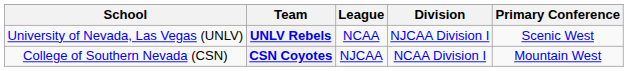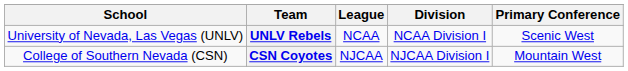 <table class="wikitable" style="font-size: 90%;" |>
 <tr>
 </tr>
 <tr align="center">
 <th>School</th>
 <th>Team</th>
 <th>League</th>
 <th>Division</th>
 <th>Primary Conference</th>
 </tr>
 <tr style="text-align:center;">
 <td><a href='#'>University of Nevada, Las Vegas</a> (UNLV)</td>
 <th><a href='#'>UNLV Rebels</a></th>
 <td><a href='#'>NCAA</a></td>
-<td><a href='#'>NJCAA Division I</a></td>
+<td><a href='#'>NCAA Division I</a></td>
 <td><a href='#'>Scenic West</a></td>
 </tr>
 <tr style="text-align:center;">
 <td><a href='#'>College of Southern Nevada</a> (CSN)</td>
 <th><a href='#'>CSN Coyotes</a></th>
 <td><a href='#'>NJCAA</a></td>
-<td><a href='#'>NCAA Division I</a></td>
+<td><a href='#'>NJCAA Division I</a></td>
 <td><a href='#'>Mountain West</a></td>
 </tr>
 </table>
